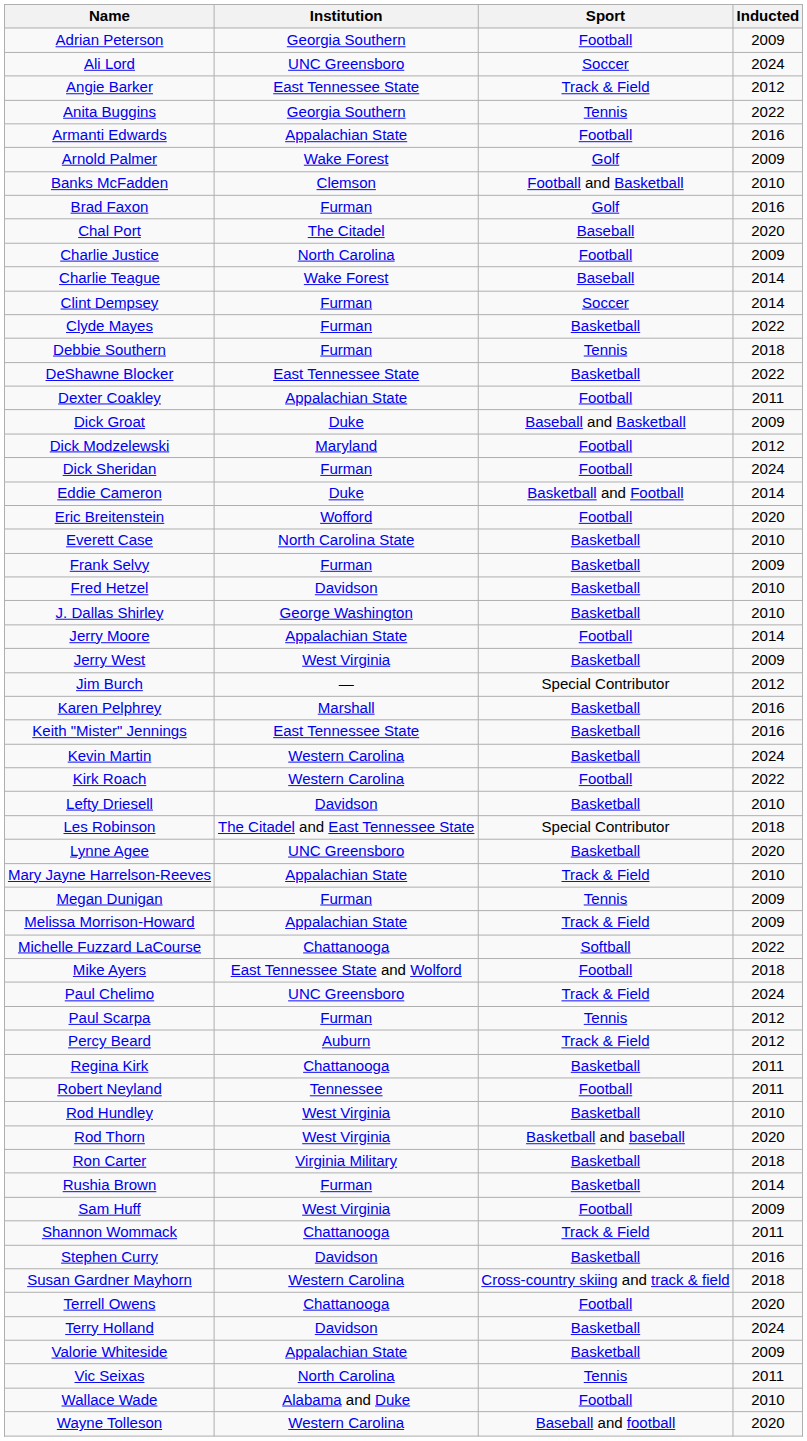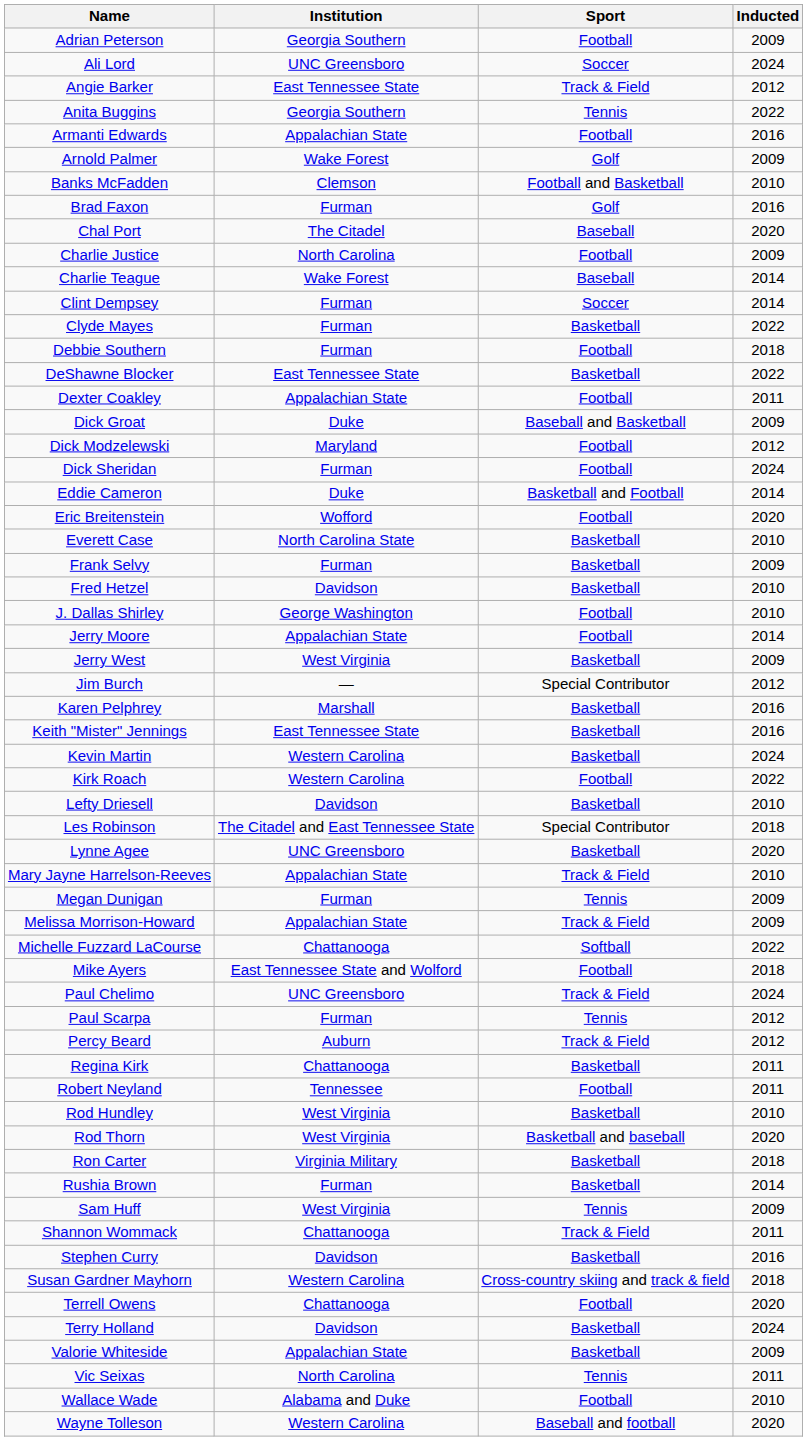 <table class="wikitable sortable" style="text-align:center">
 <tr>
 <th>Name</th>
 <th>Institution</th>
 <th>Sport</th>
 <th>Inducted</th>
 </tr>
 <tr>
 <td><a href='#'>Adrian Peterson</a></td>
 <td align="center"><a href='#'>Georgia Southern</a></td>
 <td align="center"><a href='#'>Football</a></td>
 <td align="center">2009</td>
 </tr>
 <tr>
 <td><a href='#'>Ali Lord</a></td>
 <td align="center"><a href='#'>UNC Greensboro</a></td>
 <td align="center"><a href='#'>Soccer</a></td>
 <td align="center">2024</td>
 </tr>
 <tr>
 <td><a href='#'>Angie Barker</a></td>
 <td align="center"><a href='#'>East Tennessee State</a></td>
 <td align="center"><a href='#'>Track & Field</a></td>
 <td align="center">2012</td>
 </tr>
 <tr>
 <td><a href='#'>Anita Buggins</a></td>
 <td align="center"><a href='#'>Georgia Southern</a></td>
 <td align="center"><a href='#'>Tennis</a></td>
 <td align="center">2022</td>
 </tr>
 <tr>
 <td><a href='#'>Armanti Edwards</a></td>
 <td align="center"><a href='#'>Appalachian State</a></td>
 <td align="center"><a href='#'>Football</a></td>
 <td align="center">2016</td>
 </tr>
 <tr>
 <td><a href='#'>Arnold Palmer</a></td>
 <td align="center"><a href='#'>Wake Forest</a></td>
 <td align="center"><a href='#'>Golf</a></td>
 <td align="center">2009</td>
 </tr>
 <tr>
 <td><a href='#'>Banks McFadden</a></td>
 <td align="center"><a href='#'>Clemson</a></td>
 <td align="center"><a href='#'>Football</a> and <a href='#'>Basketball</a></td>
 <td align="center">2010</td>
 </tr>
 <tr>
 <td><a href='#'>Brad Faxon</a></td>
 <td align="center"><a href='#'>Furman</a></td>
 <td align="center"><a href='#'>Golf</a></td>
 <td align="center">2016</td>
 </tr>
 <tr>
 <td><a href='#'>Chal Port</a></td>
 <td align="center"><a href='#'>The Citadel</a></td>
 <td align="center"><a href='#'>Baseball</a></td>
 <td align="center">2020</td>
 </tr>
 <tr>
 <td><a href='#'>Charlie Justice</a></td>
 <td align="center"><a href='#'>North Carolina</a></td>
 <td align="center"><a href='#'>Football</a></td>
 <td align="center">2009</td>
 </tr>
 <tr>
 <td><a href='#'>Charlie Teague</a></td>
 <td align="center"><a href='#'>Wake Forest</a></td>
 <td align="center"><a href='#'>Baseball</a></td>
 <td align="center">2014</td>
 </tr>
 <tr>
 <td><a href='#'>Clint Dempsey</a></td>
 <td align="center"><a href='#'>Furman</a></td>
 <td align="center"><a href='#'>Soccer</a></td>
 <td align="center">2014</td>
 </tr>
 <tr>
 <td><a href='#'>Clyde Mayes</a></td>
 <td align="center"><a href='#'>Furman</a></td>
 <td align="center"><a href='#'>Basketball</a></td>
 <td align="center">2022</td>
 </tr>
 <tr>
 <td><a href='#'>Debbie Southern</a></td>
 <td align="center"><a href='#'>Furman</a></td>
-<td align="center"><a href='#'>Tennis</a></td>
+<td align="center"><a href='#'>Football</a></td>
 <td align="center">2018</td>
 </tr>
 <tr>
 <td><a href='#'>DeShawne Blocker</a></td>
 <td align="center"><a href='#'>East Tennessee State</a></td>
 <td align="center"><a href='#'>Basketball</a></td>
 <td align="center">2022</td>
 </tr>
 <tr>
 <td><a href='#'>Dexter Coakley</a></td>
 <td align="center"><a href='#'>Appalachian State</a></td>
 <td align="center"><a href='#'>Football</a></td>
 <td align="center">2011</td>
 </tr>
 <tr>
 <td><a href='#'>Dick Groat</a></td>
 <td align="center"><a href='#'>Duke</a></td>
 <td align="center"><a href='#'>Baseball</a> and <a href='#'>Basketball</a></td>
 <td align="center">2009</td>
 </tr>
 <tr>
 <td><a href='#'>Dick Modzelewski</a></td>
 <td align="center"><a href='#'>Maryland</a></td>
 <td align="center"><a href='#'>Football</a></td>
 <td align="center">2012</td>
 </tr>
 <tr>
 <td><a href='#'>Dick Sheridan</a></td>
 <td align="center"><a href='#'>Furman</a></td>
 <td align="center"><a href='#'>Football</a></td>
 <td align="center">2024</td>
 </tr>
 <tr>
 <td><a href='#'>Eddie Cameron</a></td>
 <td align="center"><a href='#'>Duke</a></td>
 <td align="center"><a href='#'>Basketball</a> and <a href='#'>Football</a></td>
 <td align="center">2014</td>
 </tr>
 <tr>
 <td><a href='#'>Eric Breitenstein</a></td>
 <td align="center"><a href='#'>Wofford</a></td>
 <td align="center"><a href='#'>Football</a></td>
 <td align="center">2020</td>
 </tr>
 <tr>
 <td><a href='#'>Everett Case</a></td>
 <td align="center"><a href='#'>North Carolina State</a></td>
 <td align="center"><a href='#'>Basketball</a></td>
 <td align="center">2010</td>
 </tr>
 <tr>
 <td><a href='#'>Frank Selvy</a></td>
 <td align="center"><a href='#'>Furman</a></td>
 <td align="center"><a href='#'>Basketball</a></td>
 <td align="center">2009</td>
 </tr>
 <tr>
 <td><a href='#'>Fred Hetzel</a></td>
 <td align="center"><a href='#'>Davidson</a></td>
 <td align="center"><a href='#'>Basketball</a></td>
 <td align="center">2010</td>
 </tr>
 <tr>
 <td><a href='#'>J. Dallas Shirley</a></td>
 <td align="center"><a href='#'>George Washington</a></td>
-<td align="center"><a href='#'>Basketball</a></td>
+<td align="center"><a href='#'>Football</a></td>
 <td align="center">2010</td>
 </tr>
 <tr>
 <td><a href='#'>Jerry Moore</a></td>
 <td align="center"><a href='#'>Appalachian State</a></td>
 <td align="center"><a href='#'>Football</a></td>
 <td align="center">2014</td>
 </tr>
 <tr>
 <td><a href='#'>Jerry West</a></td>
 <td align="center"><a href='#'>West Virginia</a></td>
 <td align="center"><a href='#'>Basketball</a></td>
 <td align="center">2009</td>
 </tr>
 <tr>
 <td><a href='#'>Jim Burch</a></td>
 <td align="center">—</td>
 <td align="center">Special Contributor</td>
 <td align="center">2012</td>
 </tr>
 <tr>
 <td><a href='#'>Karen Pelphrey</a></td>
 <td align="center"><a href='#'>Marshall</a></td>
 <td align="center"><a href='#'>Basketball</a></td>
 <td align="center">2016</td>
 </tr>
 <tr>
 <td><a href='#'>Keith "Mister" Jennings</a></td>
 <td align="center"><a href='#'>East Tennessee State</a></td>
 <td align="center"><a href='#'>Basketball</a></td>
 <td align="center">2016</td>
 </tr>
 <tr>
 <td><a href='#'>Kevin Martin</a></td>
 <td align="center"><a href='#'>Western Carolina</a></td>
 <td align="center"><a href='#'>Basketball</a></td>
 <td align="center">2024</td>
 </tr>
 <tr>
 <td><a href='#'>Kirk Roach</a></td>
 <td align="center"><a href='#'>Western Carolina</a></td>
 <td align="center"><a href='#'>Football</a></td>
 <td align="center">2022</td>
 </tr>
 <tr>
 <td><a href='#'>Lefty Driesell</a></td>
 <td align="center"><a href='#'>Davidson</a></td>
 <td align="center"><a href='#'>Basketball</a></td>
 <td align="center">2010</td>
 </tr>
 <tr>
 <td><a href='#'>Les Robinson</a></td>
 <td align="center"><a href='#'>The Citadel</a> and <a href='#'>East Tennessee State</a></td>
 <td align="center">Special Contributor</td>
 <td align="center">2018</td>
 </tr>
 <tr>
 <td><a href='#'>Lynne Agee</a></td>
 <td align="center"><a href='#'>UNC Greensboro</a></td>
 <td align="center"><a href='#'>Basketball</a></td>
 <td align="center">2020</td>
 </tr>
 <tr>
 <td><a href='#'>Mary Jayne Harrelson-Reeves</a></td>
 <td align="center"><a href='#'>Appalachian State</a></td>
 <td align="center"><a href='#'>Track & Field</a></td>
 <td align="center">2010</td>
 </tr>
 <tr>
 <td><a href='#'>Megan Dunigan</a></td>
 <td align="center"><a href='#'>Furman</a></td>
 <td align="center"><a href='#'>Tennis</a></td>
 <td align="center">2009</td>
 </tr>
 <tr>
 <td><a href='#'>Melissa Morrison-Howard</a></td>
 <td align="center"><a href='#'>Appalachian State</a></td>
 <td align="center"><a href='#'>Track & Field</a></td>
 <td align="center">2009</td>
 </tr>
 <tr>
 <td><a href='#'>Michelle Fuzzard LaCourse</a></td>
 <td align="center"><a href='#'>Chattanooga</a></td>
 <td align="center"><a href='#'>Softball</a></td>
 <td align="center">2022</td>
 </tr>
 <tr>
 <td><a href='#'>Mike Ayers</a></td>
 <td align="center"><a href='#'>East Tennessee State</a> and <a href='#'>Wolford</a></td>
 <td align="center"><a href='#'>Football</a></td>
 <td align="center">2018</td>
 </tr>
 <tr>
 <td><a href='#'>Paul Chelimo</a></td>
 <td align="center"><a href='#'>UNC Greensboro</a></td>
 <td align="center"><a href='#'>Track & Field</a></td>
 <td align="center">2024</td>
 </tr>
 <tr>
 <td><a href='#'>Paul Scarpa</a></td>
 <td align="center"><a href='#'>Furman</a></td>
 <td align="center"><a href='#'>Tennis</a></td>
 <td align="center">2012</td>
 </tr>
 <tr>
 <td><a href='#'>Percy Beard</a></td>
 <td align="center"><a href='#'>Auburn</a></td>
 <td align="center"><a href='#'>Track & Field</a></td>
 <td align="center">2012</td>
 </tr>
 <tr>
 <td><a href='#'>Regina Kirk</a></td>
 <td align="center"><a href='#'>Chattanooga</a></td>
 <td align="center"><a href='#'>Basketball</a></td>
 <td align="center">2011</td>
 </tr>
 <tr>
 <td><a href='#'>Robert Neyland</a></td>
 <td align="center"><a href='#'>Tennessee</a></td>
 <td align="center"><a href='#'>Football</a></td>
 <td align="center">2011</td>
 </tr>
 <tr>
 <td><a href='#'>Rod Hundley</a></td>
 <td align="center"><a href='#'>West Virginia</a></td>
 <td align="center"><a href='#'>Basketball</a></td>
 <td align="center">2010</td>
 </tr>
 <tr>
 <td><a href='#'>Rod Thorn</a></td>
 <td align="center"><a href='#'>West Virginia</a></td>
 <td align="center"><a href='#'>Basketball</a> and <a href='#'>baseball</a></td>
 <td align="center">2020</td>
 </tr>
 <tr>
 <td><a href='#'>Ron Carter</a></td>
 <td align="center"><a href='#'>Virginia Military</a></td>
 <td align="center"><a href='#'>Basketball</a></td>
 <td align="center">2018</td>
 </tr>
 <tr>
 <td><a href='#'>Rushia Brown</a></td>
 <td align="center"><a href='#'>Furman</a></td>
 <td align="center"><a href='#'>Basketball</a></td>
 <td align="center">2014</td>
 </tr>
 <tr>
 <td><a href='#'>Sam Huff</a></td>
 <td align="center"><a href='#'>West Virginia</a></td>
-<td align="center"><a href='#'>Football</a></td>
+<td align="center"><a href='#'>Tennis</a></td>
 <td align="center">2009</td>
 </tr>
 <tr>
 <td><a href='#'>Shannon Wommack</a></td>
 <td align="center"><a href='#'>Chattanooga</a></td>
 <td align="center"><a href='#'>Track & Field</a></td>
 <td align="center">2011</td>
 </tr>
 <tr>
 <td><a href='#'>Stephen Curry</a></td>
 <td align="center"><a href='#'>Davidson</a></td>
 <td align="center"><a href='#'>Basketball</a></td>
 <td align="center">2016</td>
 </tr>
 <tr>
 <td><a href='#'>Susan Gardner Mayhorn</a></td>
 <td align="center"><a href='#'>Western Carolina</a></td>
 <td align="center"><a href='#'>Cross-country skiing</a> and <a href='#'>track & field</a></td>
 <td align="center">2018</td>
 </tr>
 <tr>
 <td><a href='#'>Terrell Owens</a></td>
 <td align="center"><a href='#'>Chattanooga</a></td>
 <td align="center"><a href='#'>Football</a></td>
 <td align="center">2020</td>
 </tr>
 <tr>
 <td><a href='#'>Terry Holland</a></td>
 <td align="center"><a href='#'>Davidson</a></td>
 <td align="center"><a href='#'>Basketball</a></td>
 <td align="center">2024</td>
 </tr>
 <tr>
 <td><a href='#'>Valorie Whiteside</a></td>
 <td align="center"><a href='#'>Appalachian State</a></td>
 <td align="center"><a href='#'>Basketball</a></td>
 <td align="center">2009</td>
 </tr>
 <tr>
 <td><a href='#'>Vic Seixas</a></td>
 <td align="center"><a href='#'>North Carolina</a></td>
 <td align="center"><a href='#'>Tennis</a></td>
 <td align="center">2011</td>
 </tr>
 <tr>
 <td><a href='#'>Wallace Wade</a></td>
 <td align="center"><a href='#'>Alabama</a> and <a href='#'>Duke</a></td>
 <td align="center"><a href='#'>Football</a></td>
 <td align="center">2010</td>
 </tr>
 <tr>
 <td><a href='#'>Wayne Tolleson</a></td>
 <td align="center"><a href='#'>Western Carolina</a></td>
 <td align="center"><a href='#'>Baseball</a> and <a href='#'>football</a></td>
 <td align="center">2020</td>
 </tr>
 </table>
